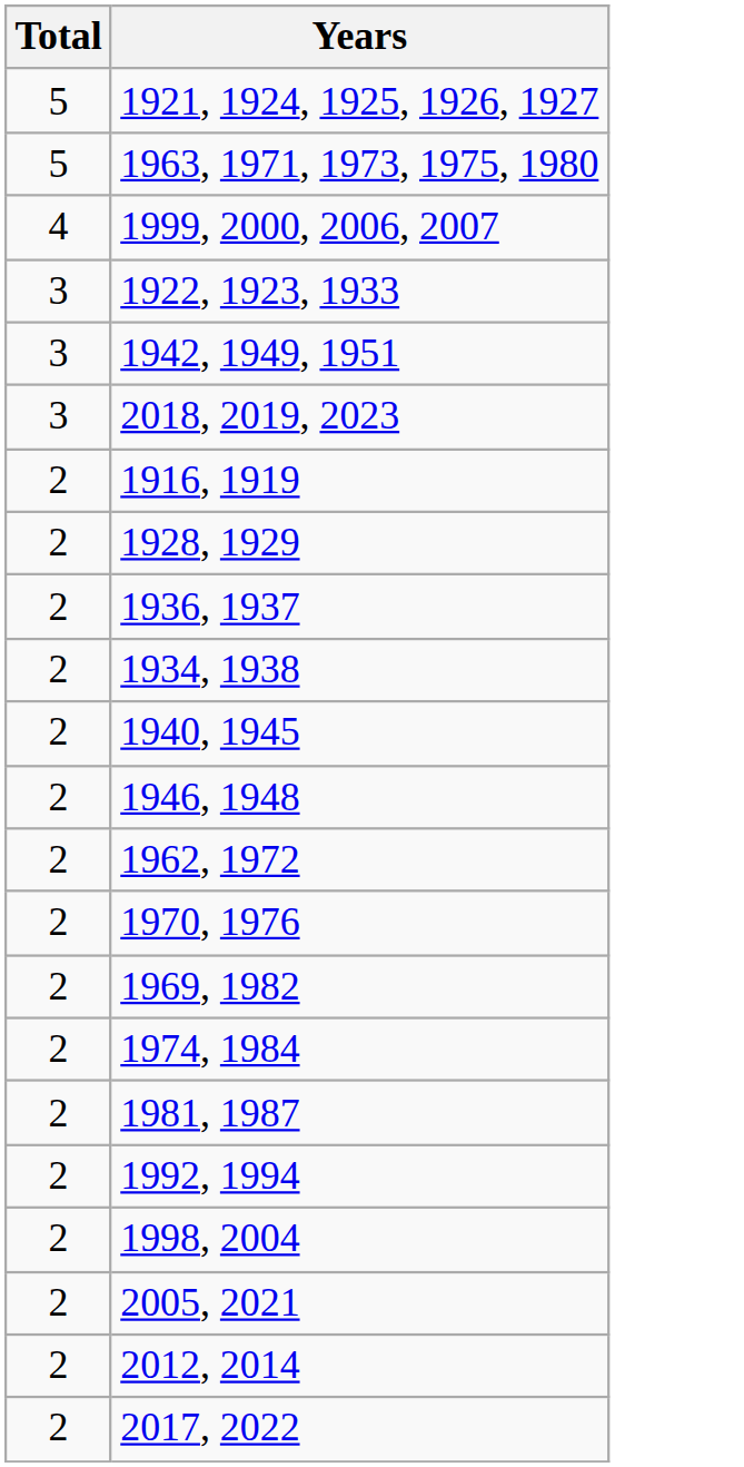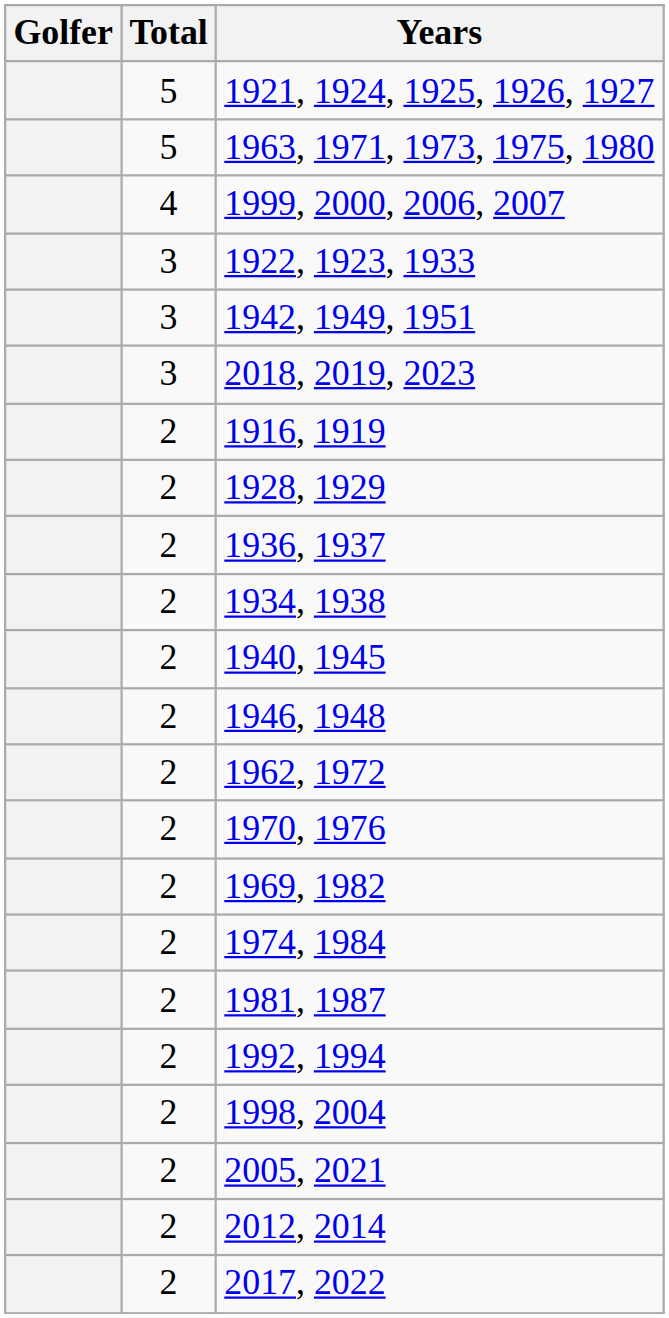 <table class="sortable plainrowheaders wikitable" style="text-align:left;">
 <tr>
+<th scope="col">Golfer</th>
 <th scope="col">Total</th>
 <th scope="col" class="unsortable">Years</th>
 </tr>
 <tr>
+<th scope="row"></th>
 <td align="center">5</td>
 <td><a href='#'>1921</a>, <a href='#'>1924</a>, <a href='#'>1925</a>, <a href='#'>1926</a>, <a href='#'>1927</a></td>
 </tr>
 <tr>
+<th scope="row"></th>
 <td align="center">5</td>
 <td><a href='#'>1963</a>, <a href='#'>1971</a>, <a href='#'>1973</a>, <a href='#'>1975</a>, <a href='#'>1980</a></td>
 </tr>
 <tr>
+<th scope="row"></th>
 <td align="center">4</td>
 <td><a href='#'>1999</a>, <a href='#'>2000</a>, <a href='#'>2006</a>, <a href='#'>2007</a></td>
 </tr>
 <tr>
+<th scope="row"></th>
 <td align="center">3</td>
 <td><a href='#'>1922</a>, <a href='#'>1923</a>, <a href='#'>1933</a></td>
 </tr>
 <tr>
+<th scope="row"></th>
 <td align="center">3</td>
 <td><a href='#'>1942</a>, <a href='#'>1949</a>, <a href='#'>1951</a></td>
 </tr>
 <tr>
+<th ! scope="row"></th>
 <td align="center">3</td>
 <td><a href='#'>2018</a>, <a href='#'>2019</a>, <a href='#'>2023</a></td>
 </tr>
 <tr>
+<th scope="row"></th>
 <td align="center">2</td>
 <td><a href='#'>1916</a>, <a href='#'>1919</a></td>
 </tr>
 <tr>
+<th scope="row"></th>
 <td align="center">2</td>
 <td><a href='#'>1928</a>, <a href='#'>1929</a></td>
 </tr>
 <tr>
+<th scope="row"></th>
 <td align="center">2</td>
 <td><a href='#'>1936</a>, <a href='#'>1937</a></td>
 </tr>
 <tr>
+<th scope="row"></th>
 <td align="center">2</td>
 <td><a href='#'>1934</a>, <a href='#'>1938</a></td>
 </tr>
 <tr>
+<th scope="row"></th>
 <td align="center">2</td>
 <td><a href='#'>1940</a>, <a href='#'>1945</a></td>
 </tr>
 <tr>
+<th scope="row"></th>
 <td align="center">2</td>
 <td><a href='#'>1946</a>, <a href='#'>1948</a></td>
 </tr>
 <tr>
+<th scope="row"></th>
 <td align="center">2</td>
 <td><a href='#'>1962</a>, <a href='#'>1972</a></td>
 </tr>
 <tr>
+<th scope="row"></th>
 <td align="center">2</td>
 <td><a href='#'>1970</a>, <a href='#'>1976</a></td>
 </tr>
 <tr>
+<th scope="row"></th>
 <td align="center">2</td>
 <td><a href='#'>1969</a>, <a href='#'>1982</a></td>
 </tr>
 <tr>
+<th scope="row"></th>
 <td align="center">2</td>
 <td><a href='#'>1974</a>, <a href='#'>1984</a></td>
 </tr>
 <tr>
+<th scope="row"></th>
 <td align="center">2</td>
 <td><a href='#'>1981</a>, <a href='#'>1987</a></td>
 </tr>
 <tr>
+<th scope="row"></th>
 <td align="center">2</td>
 <td><a href='#'>1992</a>, <a href='#'>1994</a></td>
 </tr>
 <tr>
+<th scope="row"></th>
 <td align="center">2</td>
 <td><a href='#'>1998</a>, <a href='#'>2004</a></td>
 </tr>
 <tr>
+<th scope="row"></th>
 <td align="center">2</td>
 <td><a href='#'>2005</a>, <a href='#'>2021</a></td>
 </tr>
 <tr>
+<th scope="row"></th>
 <td align="center">2</td>
 <td><a href='#'>2012</a>, <a href='#'>2014</a></td>
 </tr>
 <tr>
+<th scope="row"></th>
 <td align="center">2</td>
 <td><a href='#'>2017</a>, <a href='#'>2022</a></td>
 </tr>
 </table>
